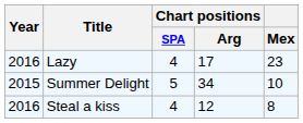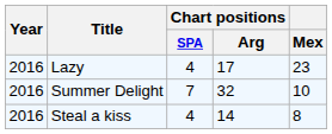 <table class="wikitable">
 <tr>
 <th rowspan="2">Year</th>
 <th rowspan="2">Title</th>
 <th colspan="2">Chart positions</th>
 <th></th>
 </tr>
 <tr>
 <th width="40"><small><a href='#'>SPA</a></small></th>
 <th>Arg</th>
 <th>Mex</th>
 </tr>
 <tr bgcolor="#F0F8FF">
 <td>2016</td>
 <td>Lazy</td>
 <td align="center">4</td>
 <td>17</td>
 <td>23</td>
 </tr>
 <tr bgcolor="#F0F8FF">
-<td>2015</td>
+<td>2016</td>
 <td>Summer Delight</td>
-<td align="center">5</td>
-<td>34</td>
+<td align="center">7</td>
+<td>32</td>
 <td>10</td>
 </tr>
 <tr bgcolor="#FOF8FF">
 <td>2016</td>
 <td>Steal a kiss</td>
 <td align="center">4</td>
-<td>12</td>
+<td>14</td>
 <td>8</td>
 </tr>
 </table>
